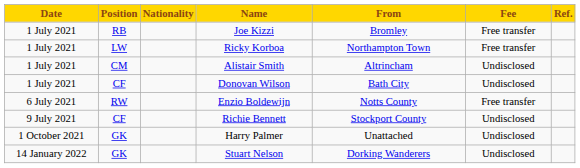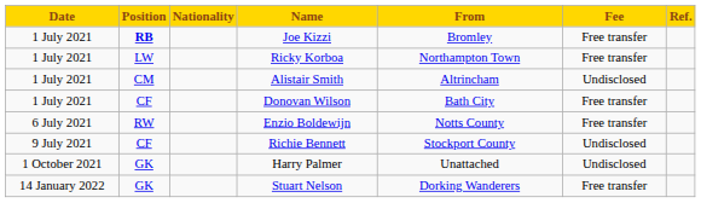 <table class="wikitable" style="text-align:center; font-size:90%">
 <tr>
 <th style="background:#FFD700;color:saddlebrown; width:120px;">Date</th>
 <th style="background:#FFD700;color:saddlebrown; width:50px;">Position</th>
 <th style="background:#FFD700;color:saddlebrown; width:50px;">Nationality</th>
 <th style="background:#FFD700;color:saddlebrown; width:150px;">Name</th>
 <th style="background:#FFD700;color:saddlebrown; width:200px;">From</th>
 <th style="background:#FFD700;color:saddlebrown; width:110px;">Fee</th>
 <th style="background:#FFD700;color:saddlebrown; width:25px;">Ref.</th>
 </tr>
 <tr>
 <td>1 July 2021</td>
-<td><a href='#'>RB</a></td>
+<td><strong><a href='#'>RB</a></strong></td>
 <td></td>
 <td><a href='#'>Joe Kizzi</a></td>
 <td> <a href='#'>Bromley</a></td>
 <td>Free transfer</td>
 <td></td>
 </tr>
 <tr>
 <td>1 July 2021</td>
 <td><a href='#'>LW</a></td>
 <td></td>
 <td><a href='#'>Ricky Korboa</a></td>
 <td> <a href='#'>Northampton Town</a></td>
 <td>Free transfer</td>
 <td></td>
 </tr>
 <tr>
 <td>1 July 2021</td>
 <td><a href='#'>CM</a></td>
 <td></td>
 <td><a href='#'>Alistair Smith</a></td>
 <td> <a href='#'>Altrincham</a></td>
 <td>Undisclosed</td>
 <td></td>
 </tr>
 <tr>
 <td>1 July 2021</td>
 <td><a href='#'>CF</a></td>
 <td></td>
 <td><a href='#'>Donovan Wilson</a></td>
 <td> <a href='#'>Bath City</a></td>
-<td>Undisclosed</td>
+<td>Free transfer</td>
 <td></td>
 </tr>
 <tr>
 <td>6 July 2021</td>
 <td><a href='#'>RW</a></td>
 <td></td>
 <td><a href='#'>Enzio Boldewijn</a></td>
 <td> <a href='#'>Notts County</a></td>
 <td>Free transfer</td>
 <td></td>
 </tr>
 <tr>
 <td>9 July 2021</td>
 <td><a href='#'>CF</a></td>
 <td></td>
 <td><a href='#'>Richie Bennett</a></td>
 <td> <a href='#'>Stockport County</a></td>
 <td>Undisclosed</td>
 <td></td>
 </tr>
 <tr>
 <td>1 October 2021</td>
 <td><a href='#'>GK</a></td>
 <td></td>
 <td>Harry Palmer</td>
 <td>Unattached</td>
 <td>Undisclosed</td>
 <td></td>
 </tr>
 <tr>
 <td>14 January 2022</td>
 <td><a href='#'>GK</a></td>
 <td></td>
 <td><a href='#'>Stuart Nelson</a></td>
 <td> <a href='#'>Dorking Wanderers</a></td>
-<td>Undisclosed</td>
+<td>Free transfer</td>
 <td></td>
 </tr>
 </table>
